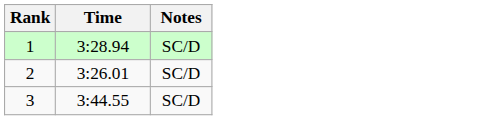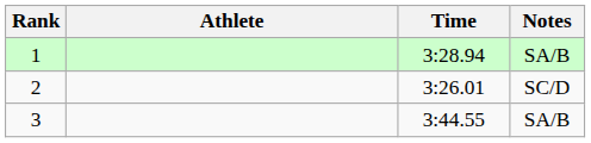 <table class=wikitable style="text-align:center">
 <tr>
 <th width=40>Rank</th>
+<th width=250>Athlete</th>
 <th width=80>Time</th>
 <th width=50>Notes</th>
 </tr>
 <tr bgcolor="ccffcc">
 <td>1</td>
+<td align=left></td>
 <td>3:28.94</td>
-<td>SC/D</td>
+<td>SA/B</td>
 </tr>
 <tr>
 <td>2</td>
+<td align=left></td>
 <td>3:26.01</td>
 <td>SC/D</td>
 </tr>
 <tr>
 <td>3</td>
+<td align=left></td>
 <td>3:44.55</td>
-<td>SC/D</td>
+<td>SA/B</td>
 </tr>
 </table>
